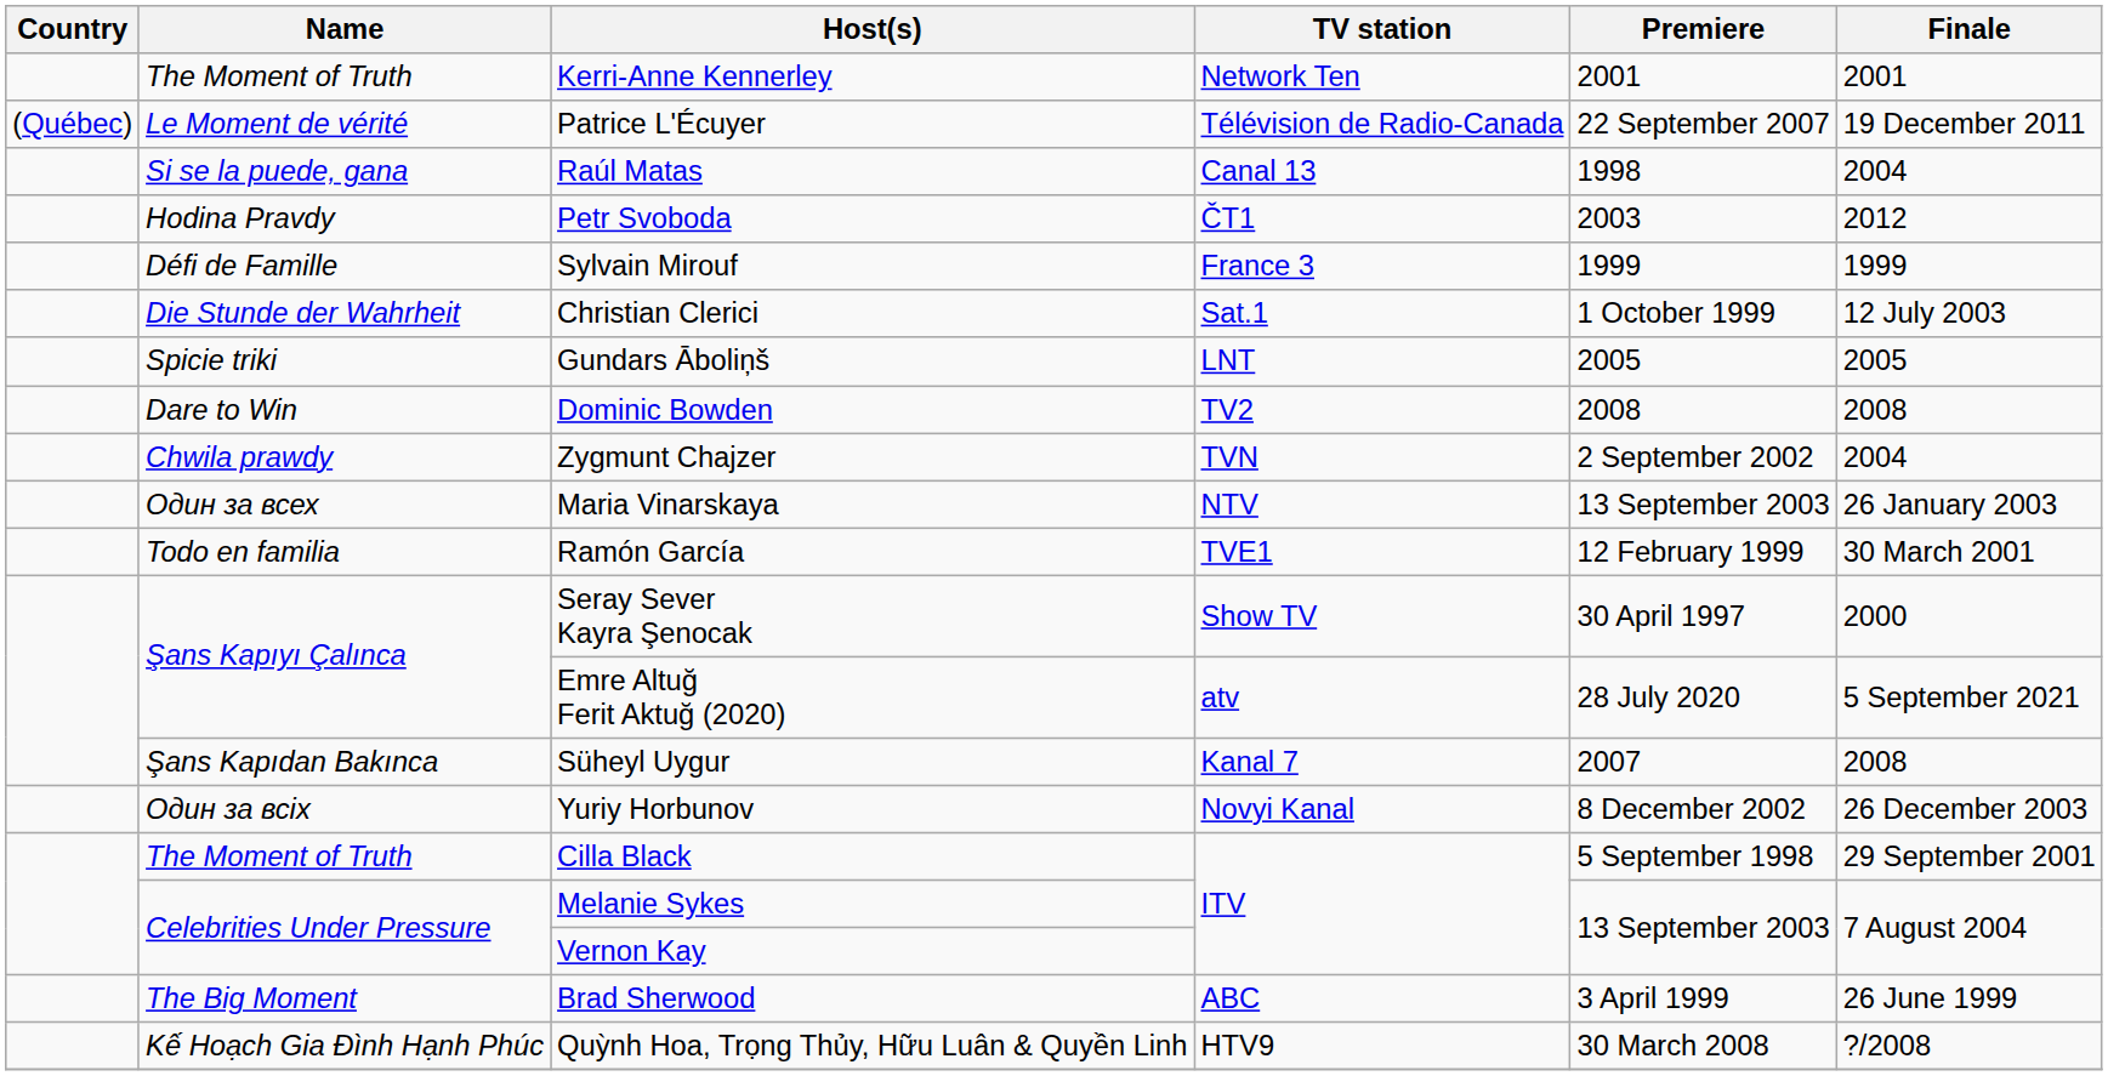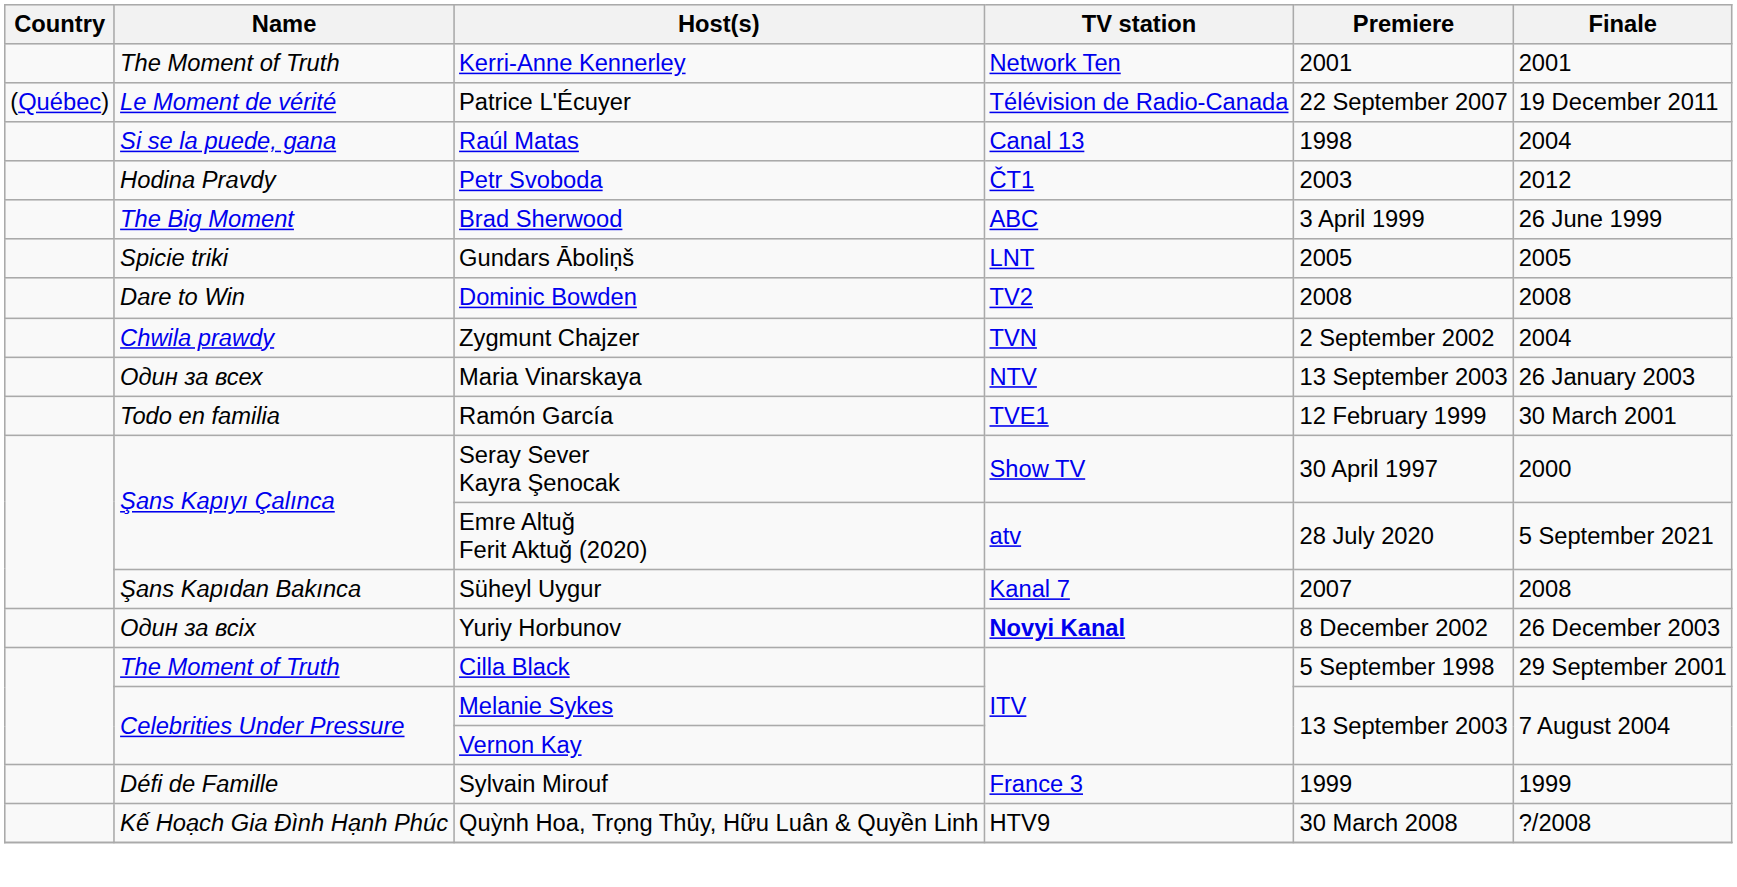 <table class="wikitable" style="text-align:left; font-size:95%; line-height:18px;">
 <tr>
 <th>Country</th>
 <th>Name</th>
 <th>Host(s)</th>
 <th>TV station</th>
 <th>Premiere</th>
 <th>Finale</th>
 </tr>
 <tr>
 <td></td>
 <td><em>The Moment of Truth</em></td>
 <td><a href='#'>Kerri-Anne Kennerley</a></td>
 <td><a href='#'>Network Ten</a></td>
 <td>2001</td>
 <td>2001</td>
 </tr>
 <tr>
 <td> (<a href='#'>Québec</a>)</td>
 <td><em><a href='#'>Le Moment de vérité</a></em></td>
 <td>Patrice L'Écuyer</td>
 <td><a href='#'>Télévision de Radio-Canada</a></td>
 <td>22 September 2007</td>
 <td>19 December 2011</td>
 </tr>
 <tr>
 <td></td>
 <td><em><a href='#'>Si se la puede, gana</a></em></td>
 <td><a href='#'>Raúl Matas</a></td>
 <td><a href='#'>Canal 13</a></td>
 <td>1998</td>
 <td>2004</td>
 </tr>
 <tr>
 <td></td>
 <td><em>Hodina Pravdy</em></td>
 <td><a href='#'>Petr Svoboda</a></td>
 <td><a href='#'>ČT1</a></td>
 <td>2003</td>
 <td>2012</td>
 </tr>
 <tr>
 <td></td>
-<td><em>Défi de Famille</em></td>
-<td>Sylvain Mirouf</td>
-<td><a href='#'>France 3</a></td>
-<td>1999</td>
-<td>1999</td>
-</tr>
-<tr>
-<td></td>
-<td><em><a href='#'>Die Stunde der Wahrheit</a></em></td>
-<td>Christian Clerici</td>
-<td><a href='#'>Sat.1</a></td>
-<td>1 October 1999</td>
-<td>12 July 2003</td>
+<td><em><a href='#'>The Big Moment</a></em></td>
+<td><a href='#'>Brad Sherwood</a></td>
+<td><a href='#'>ABC</a></td>
+<td>3 April 1999</td>
+<td>26 June 1999</td>
 </tr>
 <tr>
 <td></td>
 <td><em>Spicie triki</em></td>
 <td>Gundars Āboliņš</td>
 <td><a href='#'>LNT</a></td>
 <td>2005</td>
 <td>2005</td>
 </tr>
 <tr>
 <td></td>
 <td><em>Dare to Win</em></td>
 <td><a href='#'>Dominic Bowden</a></td>
 <td><a href='#'>TV2</a></td>
 <td>2008</td>
 <td>2008</td>
 </tr>
 <tr>
 <td></td>
 <td><em><a href='#'>Chwila prawdy</a></em></td>
 <td>Zygmunt Chajzer</td>
 <td><a href='#'>TVN</a></td>
 <td>2 September 2002</td>
 <td>2004</td>
 </tr>
 <tr>
 <td></td>
 <td><em>Один за всех</em></td>
 <td>Maria Vinarskaya</td>
 <td><a href='#'>NTV</a></td>
 <td>13 September 2003</td>
 <td>26 January 2003</td>
 </tr>
 <tr>
 <td></td>
 <td><em>Todo en familia</em></td>
 <td>Ramón García</td>
 <td><a href='#'>TVE1</a></td>
 <td>12 February 1999</td>
 <td>30 March 2001</td>
 </tr>
 <tr>
 <td rowspan="3"></td>
 <td rowspan="2"><em><a href='#'>Şans Kapıyı Çalınca</a></em></td>
 <td>Seray Sever<br>Kayra Şenocak</td>
 <td><a href='#'>Show TV</a></td>
 <td>30 April 1997</td>
 <td>2000</td>
 </tr>
 <tr>
 <td>Emre Altuğ<br>Ferit Aktuğ (2020)</td>
 <td><a href='#'>atv</a></td>
 <td>28 July 2020</td>
 <td>5 September 2021</td>
 </tr>
 <tr>
 <td><em>Şans Kapıdan Bakınca</em></td>
 <td>Süheyl Uygur</td>
 <td><a href='#'>Kanal 7</a></td>
 <td>2007</td>
 <td>2008</td>
 </tr>
 <tr>
 <td></td>
 <td><em>Один за всіх</em></td>
 <td>Yuriy Horbunov</td>
-<td><a href='#'>Novyi Kanal</a></td>
+<td><strong><a href='#'>Novyi Kanal</a></strong></td>
 <td>8 December 2002</td>
 <td>26 December 2003</td>
 </tr>
 <tr>
 <td rowspan="3"></td>
 <td><em><a href='#'>The Moment of Truth</a></em></td>
 <td><a href='#'>Cilla Black</a></td>
 <td rowspan="3"><a href='#'>ITV</a></td>
 <td>5 September 1998</td>
 <td>29 September 2001</td>
 </tr>
 <tr>
 <td rowspan="2"><em><a href='#'>Celebrities Under Pressure</a></em></td>
 <td><a href='#'>Melanie Sykes</a></td>
 <td rowspan="2">13 September 2003</td>
 <td rowspan="2">7 August 2004</td>
 </tr>
 <tr>
 <td><a href='#'>Vernon Kay</a></td>
 </tr>
 <tr>
 <td></td>
-<td><em><a href='#'>The Big Moment</a></em></td>
-<td><a href='#'>Brad Sherwood</a></td>
-<td><a href='#'>ABC</a></td>
-<td>3 April 1999</td>
-<td>26 June 1999</td>
+<td><em>Défi de Famille</em></td>
+<td>Sylvain Mirouf</td>
+<td><a href='#'>France 3</a></td>
+<td>1999</td>
+<td>1999</td>
 </tr>
 <tr>
 <td></td>
 <td><em>Kế Hoạch Gia Đình Hạnh Phúc</em></td>
 <td>Quỳnh Hoa, Trọng Thủy, Hữu Luân & Quyền Linh</td>
 <td>HTV9</td>
 <td>30 March 2008</td>
 <td>?/2008</td>
 </tr>
 <tr>
 </tr>
 </table>
